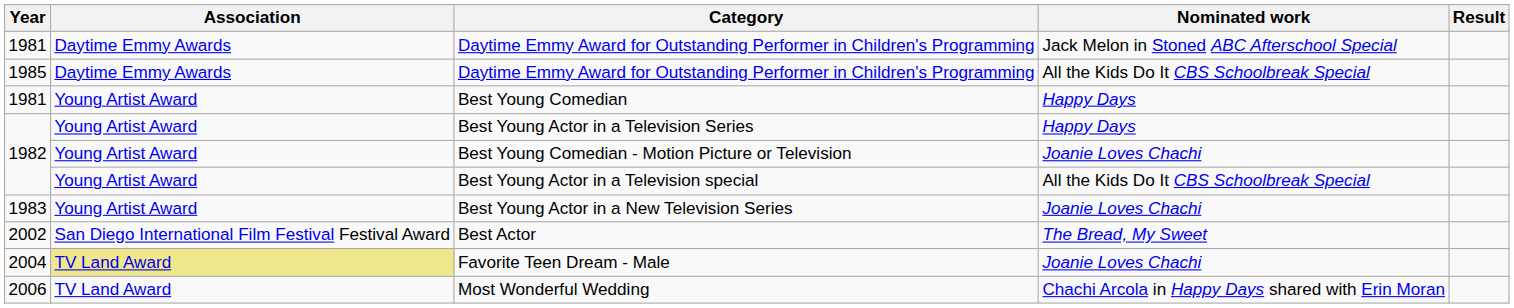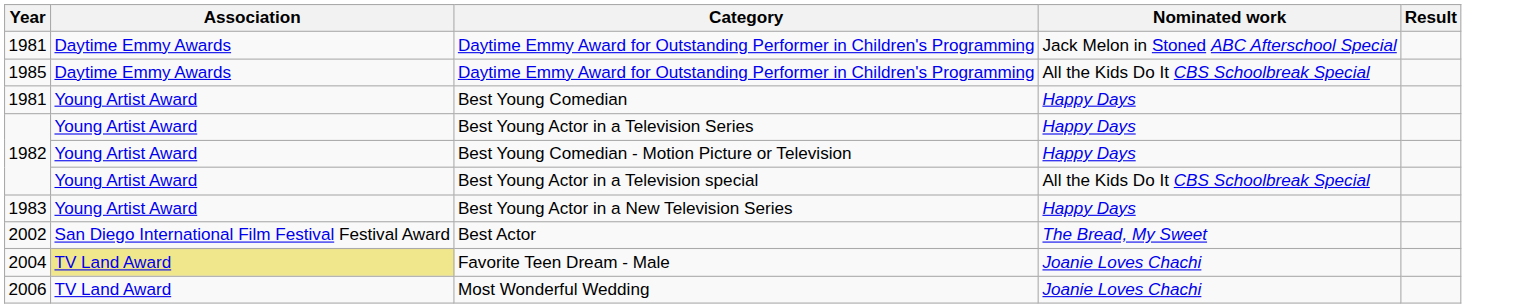 <table class="wikitable sortable">
 <tr>
 <th>Year</th>
 <th>Association</th>
 <th>Category</th>
 <th>Nominated work</th>
 <th>Result</th>
 </tr>
 <tr>
 <td>1981</td>
 <td><a href='#'>Daytime Emmy Awards</a></td>
 <td><a href='#'>Daytime Emmy Award for Outstanding Performer in Children's Programming</a></td>
 <td>Jack Melon in <a href='#'>Stoned</a> <em><a href='#'>ABC Afterschool Special</a></em></td>
 <td></td>
 </tr>
 <tr>
 <td>1985</td>
 <td><a href='#'>Daytime Emmy Awards</a></td>
 <td><a href='#'>Daytime Emmy Award for Outstanding Performer in Children's Programming</a></td>
 <td>All the Kids Do It <em><a href='#'>CBS Schoolbreak Special</a></em></td>
 <td></td>
 </tr>
 <tr>
 <td>1981</td>
 <td><a href='#'>Young Artist Award</a></td>
 <td>Best Young Comedian</td>
 <td><em><a href='#'>Happy Days</a></em></td>
 <td></td>
 </tr>
 <tr>
 <td rowspan="3">1982</td>
 <td><a href='#'>Young Artist Award</a></td>
 <td>Best Young Actor in a Television Series</td>
 <td><em><a href='#'>Happy Days</a></em></td>
 <td></td>
 </tr>
 <tr>
 <td><a href='#'>Young Artist Award</a></td>
 <td>Best Young Comedian - Motion Picture or Television</td>
-<td><em><a href='#'>Joanie Loves Chachi</a></em></td>
+<td><em><a href='#'>Happy Days</a></em></td>
 <td></td>
 </tr>
 <tr>
 <td><a href='#'>Young Artist Award</a></td>
 <td>Best Young Actor in a Television special</td>
 <td>All the Kids Do It <em><a href='#'>CBS Schoolbreak Special</a></em></td>
 <td></td>
 </tr>
 <tr>
 <td>1983</td>
 <td><a href='#'>Young Artist Award</a></td>
 <td>Best Young Actor in a New Television Series</td>
-<td><em><a href='#'>Joanie Loves Chachi</a></em></td>
+<td><em><a href='#'>Happy Days</a></em></td>
 <td></td>
 </tr>
 <tr>
 <td>2002</td>
 <td><a href='#'>San Diego International Film Festival</a> Festival Award</td>
 <td>Best Actor</td>
 <td><em><a href='#'>The Bread, My Sweet</a></em></td>
 <td></td>
 </tr>
 <tr>
 <td>2004</td>
 <td style="background: khaki;"><a href='#'>TV Land Award</a></td>
 <td>Favorite Teen Dream - Male</td>
 <td><em><a href='#'>Joanie Loves Chachi</a></em></td>
 <td></td>
 </tr>
 <tr>
 <td>2006</td>
 <td><a href='#'>TV Land Award</a></td>
 <td>Most Wonderful Wedding</td>
-<td><a href='#'>Chachi Arcola</a> in <em><a href='#'>Happy Days</a></em> shared with <a href='#'>Erin Moran</a></td>
+<td><em><a href='#'>Joanie Loves Chachi</a></em></td>
 <td></td>
 </tr>
 </table>
